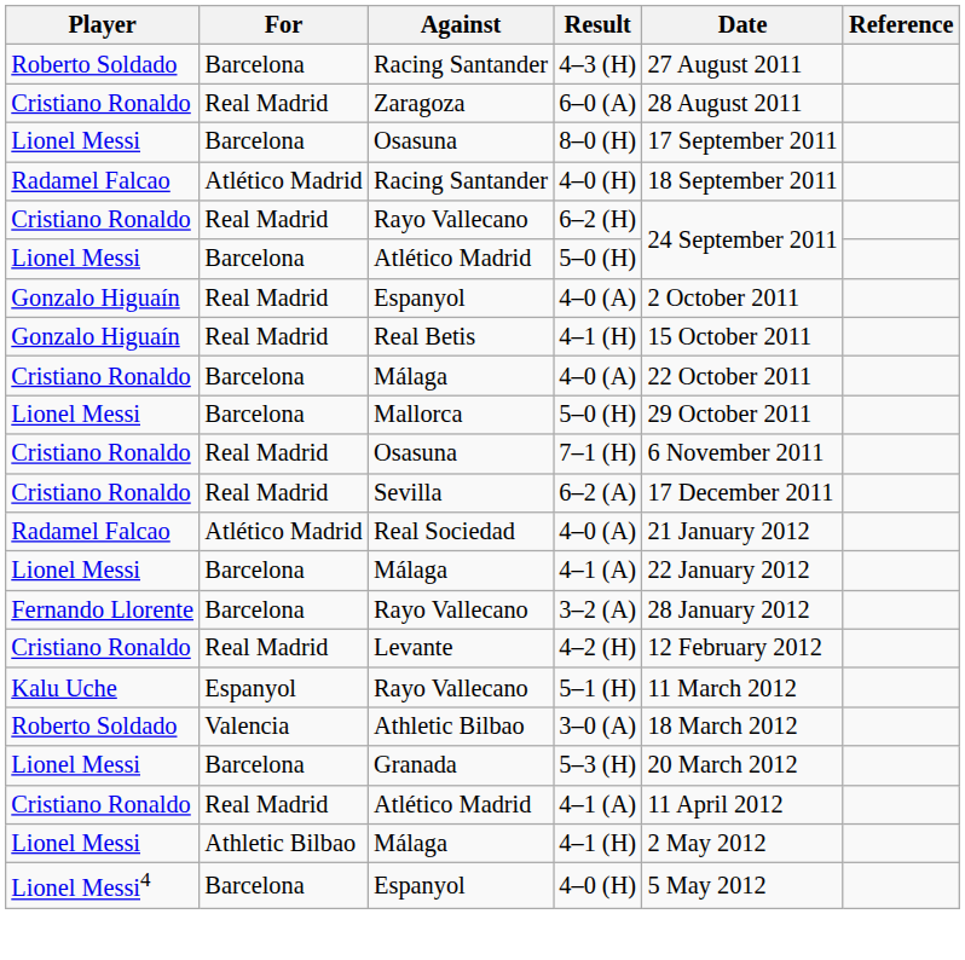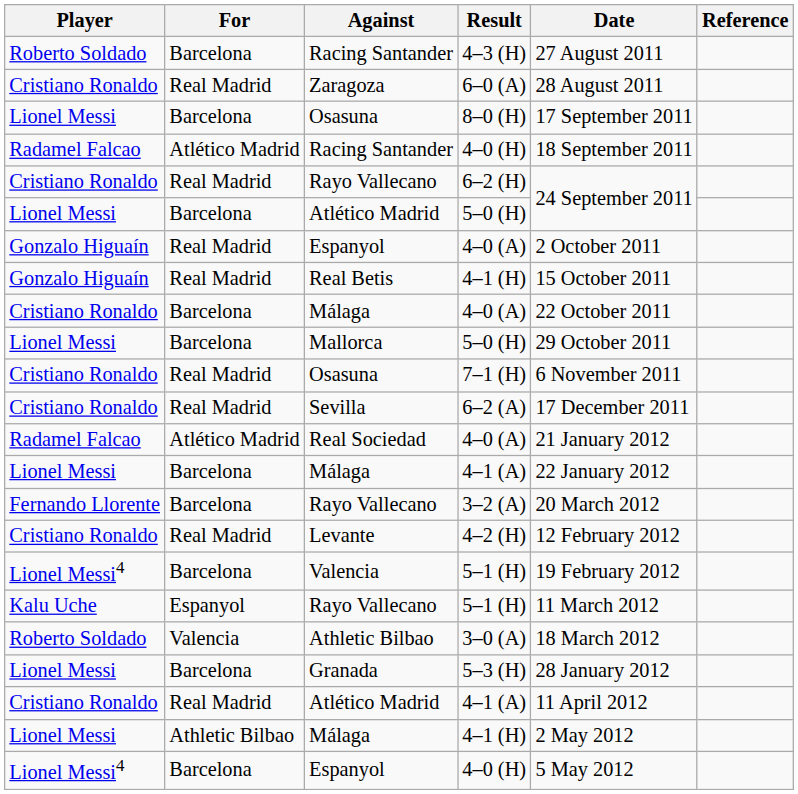 <table class="wikitable sortable">
 <tr>
 <th>Player</th>
 <th>For</th>
 <th>Against</th>
 <th>Result</th>
 <th>Date</th>
 <th>Reference</th>
 </tr>
 <tr>
 <td> <a href='#'>Roberto Soldado</a></td>
 <td>Barcelona</td>
 <td>Racing Santander</td>
 <td style="text-align:center">4–3 (H)</td>
 <td>27 August 2011</td>
 <td></td>
 </tr>
 <tr>
 <td> <a href='#'>Cristiano Ronaldo</a></td>
 <td>Real Madrid</td>
 <td>Zaragoza</td>
 <td style="text-align:center">6–0 (A)</td>
 <td>28 August 2011</td>
 <td></td>
 </tr>
 <tr>
 <td> <a href='#'>Lionel Messi</a></td>
 <td>Barcelona</td>
 <td>Osasuna</td>
 <td style="text-align:center">8–0 (H)</td>
 <td>17 September 2011</td>
 <td></td>
 </tr>
 <tr>
 <td> <a href='#'>Radamel Falcao</a></td>
 <td>Atlético Madrid</td>
 <td>Racing Santander</td>
 <td style="text-align:center">4–0 (H)</td>
 <td>18 September 2011</td>
 <td></td>
 </tr>
 <tr>
 <td> <a href='#'>Cristiano Ronaldo</a></td>
 <td>Real Madrid</td>
 <td>Rayo Vallecano</td>
 <td style="text-align:center">6–2 (H)</td>
 <td rowspan=2>24 September 2011</td>
 <td></td>
 </tr>
 <tr>
 <td> <a href='#'>Lionel Messi</a></td>
 <td>Barcelona</td>
 <td>Atlético Madrid</td>
 <td style="text-align:center">5–0 (H)</td>
 <td></td>
 </tr>
 <tr>
 <td> <a href='#'>Gonzalo Higuaín</a></td>
 <td>Real Madrid</td>
 <td>Espanyol</td>
 <td style="text-align:center">4–0 (A)</td>
 <td>2 October 2011</td>
 <td></td>
 </tr>
 <tr>
 <td> <a href='#'>Gonzalo Higuaín</a></td>
 <td>Real Madrid</td>
 <td>Real Betis</td>
 <td style="text-align:center">4–1 (H)</td>
 <td>15 October 2011</td>
 <td></td>
 </tr>
 <tr>
 <td> <a href='#'>Cristiano Ronaldo</a></td>
 <td>Barcelona</td>
 <td>Málaga</td>
 <td style="text-align:center">4–0 (A)</td>
 <td>22 October 2011</td>
 <td></td>
 </tr>
 <tr>
 <td> <a href='#'>Lionel Messi</a></td>
 <td>Barcelona</td>
 <td>Mallorca</td>
 <td style="text-align:center">5–0 (H)</td>
 <td>29 October 2011</td>
 <td></td>
 </tr>
 <tr>
 <td> <a href='#'>Cristiano Ronaldo</a></td>
 <td>Real Madrid</td>
 <td>Osasuna</td>
 <td style="text-align:center">7–1 (H)</td>
 <td>6 November 2011</td>
 <td></td>
 </tr>
 <tr>
 <td> <a href='#'>Cristiano Ronaldo</a></td>
 <td>Real Madrid</td>
 <td>Sevilla</td>
 <td style="text-align:center">6–2 (A)</td>
 <td>17 December 2011</td>
 <td></td>
 </tr>
 <tr>
 <td> <a href='#'>Radamel Falcao</a></td>
 <td>Atlético Madrid</td>
 <td>Real Sociedad</td>
 <td style="text-align:center">4–0 (A)</td>
 <td>21 January 2012</td>
 <td></td>
 </tr>
 <tr>
 <td> <a href='#'>Lionel Messi</a></td>
 <td>Barcelona</td>
 <td>Málaga</td>
 <td style="text-align:center">4–1 (A)</td>
 <td>22 January 2012</td>
 <td></td>
 </tr>
 <tr>
 <td> <a href='#'>Fernando Llorente</a></td>
 <td>Barcelona</td>
 <td>Rayo Vallecano</td>
 <td style="text-align:center">3–2 (A)</td>
-<td>28 January 2012</td>
+<td>20 March 2012</td>
 <td></td>
 </tr>
 <tr>
 <td> <a href='#'>Cristiano Ronaldo</a></td>
 <td>Real Madrid</td>
 <td>Levante</td>
 <td style="text-align:center">4–2 (H)</td>
 <td>12 February 2012</td>
+<td></td>
+</tr>
+<tr>
+<td> <a href='#'>Lionel Messi</a><sup>4</sup></td>
+<td>Barcelona</td>
+<td>Valencia</td>
+<td style="text-align:center">5–1 (H)</td>
+<td>19 February 2012</td>
 <td></td>
 </tr>
 <tr>
 <td> <a href='#'>Kalu Uche</a></td>
 <td>Espanyol</td>
 <td>Rayo Vallecano</td>
 <td style="text-align:center">5–1 (H)</td>
 <td>11 March 2012</td>
 <td></td>
 </tr>
 <tr>
 <td> <a href='#'>Roberto Soldado</a></td>
 <td>Valencia</td>
 <td>Athletic Bilbao</td>
 <td style="text-align:center">3–0 (A)</td>
 <td>18 March 2012</td>
 <td></td>
 </tr>
 <tr>
 <td> <a href='#'>Lionel Messi</a></td>
 <td>Barcelona</td>
 <td>Granada</td>
 <td style="text-align:center">5–3 (H)</td>
-<td>20 March 2012</td>
+<td>28 January 2012</td>
 <td></td>
 </tr>
 <tr>
 <td> <a href='#'>Cristiano Ronaldo</a></td>
 <td>Real Madrid</td>
 <td>Atlético Madrid</td>
 <td style="text-align:center">4–1 (A)</td>
 <td>11 April 2012</td>
 <td></td>
 </tr>
 <tr>
 <td> <a href='#'>Lionel Messi</a></td>
 <td>Athletic Bilbao</td>
 <td>Málaga</td>
 <td style="text-align:center">4–1 (H)</td>
 <td>2 May 2012</td>
 <td></td>
 </tr>
 <tr>
 <td> <a href='#'>Lionel Messi</a><sup>4</sup></td>
 <td>Barcelona</td>
 <td>Espanyol</td>
 <td style="text-align:center">4–0 (H)</td>
 <td>5 May 2012</td>
 <td></td>
 </tr>
 </table>
